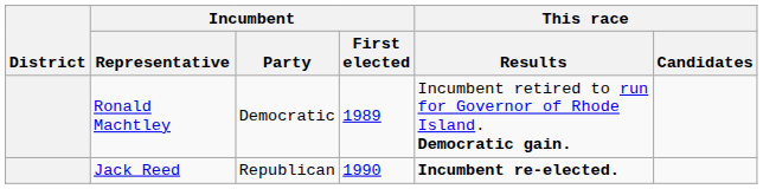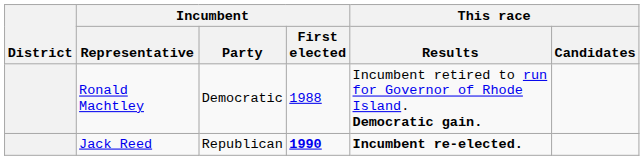 <table class=wikitable>
 <tr valign=bottom>
 <th rowspan=2>District</th>
 <th colspan=3>Incumbent</th>
 <th colspan=2>This race</th>
 </tr>
 <tr valign=bottom>
 <th>Representative</th>
 <th>Party</th>
 <th>First<br>elected</th>
 <th>Results</th>
 <th>Candidates</th>
 </tr>
 <tr>
 <th></th>
 <td><a href='#'>Ronald Machtley</a></td>
 <td>Democratic</td>
-<td><a href='#'>1989</a></td>
+<td><a href='#'>1988</a></td>
 <td>Incumbent retired to <a href='#'>run for Governor of Rhode Island</a>.<br><strong>Democratic gain.</strong></td>
 <td nowrap></td>
 </tr>
 <tr>
 <th></th>
 <td><a href='#'>Jack Reed</a></td>
 <td>Republican</td>
-<td><a href='#'>1990</a></td>
+<td><strong><a href='#'>1990</a></strong></td>
 <td><strong>Incumbent re-elected.</strong></td>
 <td nowrap></td>
 </tr>
 </table>
